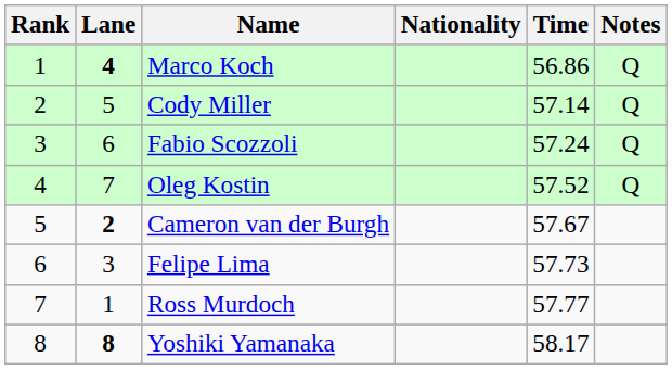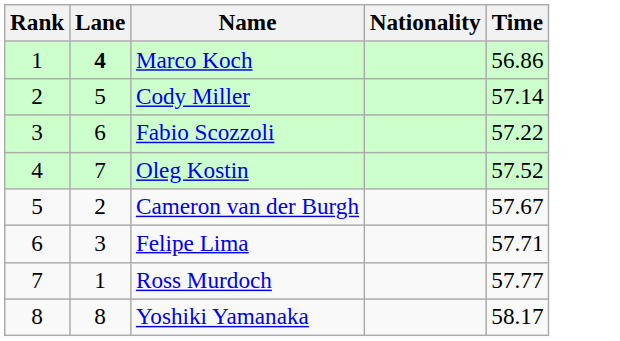 <table class="wikitable sortable" style="text-align:center">
 <tr>
 <th>Rank</th>
 <th>Lane</th>
 <th>Name</th>
 <th>Nationality</th>
 <th>Time</th>
-<th>Notes</th>
 </tr>
 <tr bgcolor=ccffcc>
 <td>1</td>
 <td><strong>4</strong></td>
 <td align=left><a href='#'>Marco Koch</a></td>
 <td align=left></td>
 <td>56.86</td>
-<td>Q</td>
 </tr>
 <tr bgcolor=ccffcc>
 <td>2</td>
 <td>5</td>
 <td align=left><a href='#'>Cody Miller</a></td>
 <td align=left></td>
 <td>57.14</td>
-<td>Q</td>
 </tr>
 <tr bgcolor=ccffcc>
 <td>3</td>
 <td>6</td>
 <td align=left><a href='#'>Fabio Scozzoli</a></td>
 <td align=left></td>
-<td>57.24</td>
-<td>Q</td>
+<td>57.22</td>
 </tr>
 <tr bgcolor=ccffcc>
 <td>4</td>
 <td>7</td>
 <td align=left><a href='#'>Oleg Kostin</a></td>
 <td align=left></td>
 <td>57.52</td>
-<td>Q</td>
 </tr>
 <tr>
 <td>5</td>
-<td><strong>2</strong></td>
+<td>2</td>
 <td align=left><a href='#'>Cameron van der Burgh</a></td>
 <td align=left></td>
 <td>57.67</td>
-<td></td>
 </tr>
 <tr>
 <td>6</td>
 <td>3</td>
 <td align=left><a href='#'>Felipe Lima</a></td>
 <td align=left></td>
-<td>57.73</td>
-<td></td>
+<td>57.71</td>
 </tr>
 <tr>
 <td>7</td>
 <td>1</td>
 <td align=left><a href='#'>Ross Murdoch</a></td>
 <td align=left></td>
 <td>57.77</td>
-<td></td>
 </tr>
 <tr>
 <td>8</td>
-<td><strong>8</strong></td>
+<td>8</td>
 <td align=left><a href='#'>Yoshiki Yamanaka</a></td>
 <td align=left></td>
 <td>58.17</td>
-<td></td>
 </tr>
 </table>
